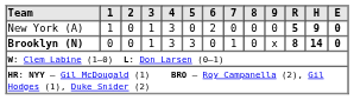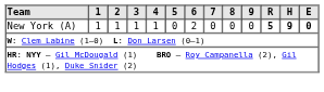 <table border=1 cellspacing=0 width=425 style="margin-left:3em;">
 <tr style="text-align:center; background-color:#e6e6e6;">
 <th align=left width=125>Team</th>
 <th width=25>1</th>
 <th width=25>2</th>
 <th width=25>3</th>
 <th width=25>4</th>
 <th width=25>5</th>
 <th width=25>6</th>
 <th width=25>7</th>
 <th width=25>8</th>
 <th width=25>9</th>
 <th width=25>R</th>
 <th width=25>H</th>
 <th width=25>E</th>
 </tr>
 <tr style="text-align:center;">
 <td align=left>New York (A)</td>
 <td>1</td>
-<td>0</td>
 <td>1</td>
-<td>3</td>
+<td>1</td>
+<td>1</td>
 <td>0</td>
 <td>2</td>
 <td>0</td>
 <td>0</td>
 <td>0</td>
 <td><strong>5</strong></td>
 <td><strong>9</strong></td>
 <td><strong>0</strong></td>
 </tr>
-<tr style="text-align:center;">
-<td align=left><strong>Brooklyn (N)</strong></td>
-<td>0</td>
-<td>0</td>
-<td>1</td>
-<td>3</td>
-<td>3</td>
-<td>0</td>
-<td>1</td>
-<td>0</td>
-<td>x</td>
-<td><strong>8</strong></td>
-<td><strong>14</strong></td>
-<td><strong>0</strong></td>
-</tr>
 <tr style="text-align:left;">
 <td colspan=13><small><strong>W</strong>: <a href='#'>Clem Labine</a> (1–0)  <strong>L</strong>: <a href='#'>Don Larsen</a> (0–1)</small></td>
 </tr>
 <tr style="text-align:left;">
 <td colspan=13><small><strong>HR</strong>: <strong>NYY</strong> – <a href='#'>Gil McDougald</a> (1)    <strong>BRO</strong> – <a href='#'>Roy Campanella</a> (2), <a href='#'>Gil Hodges</a> (1), <a href='#'>Duke Snider</a> (2)</small></td>
 </tr>
 </table>
